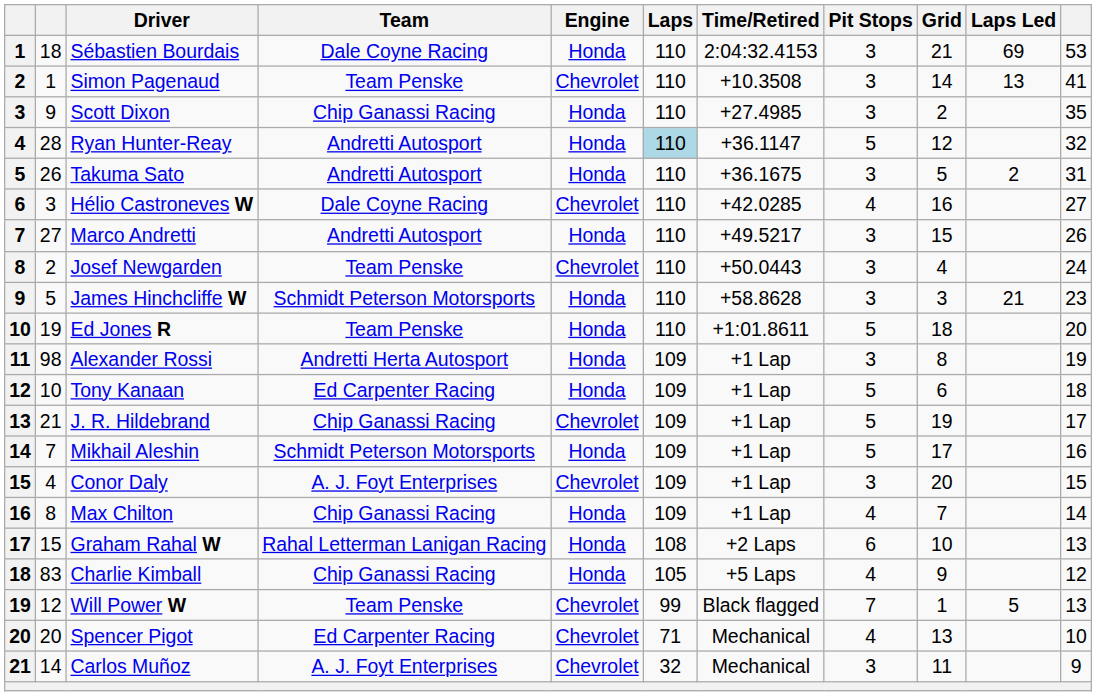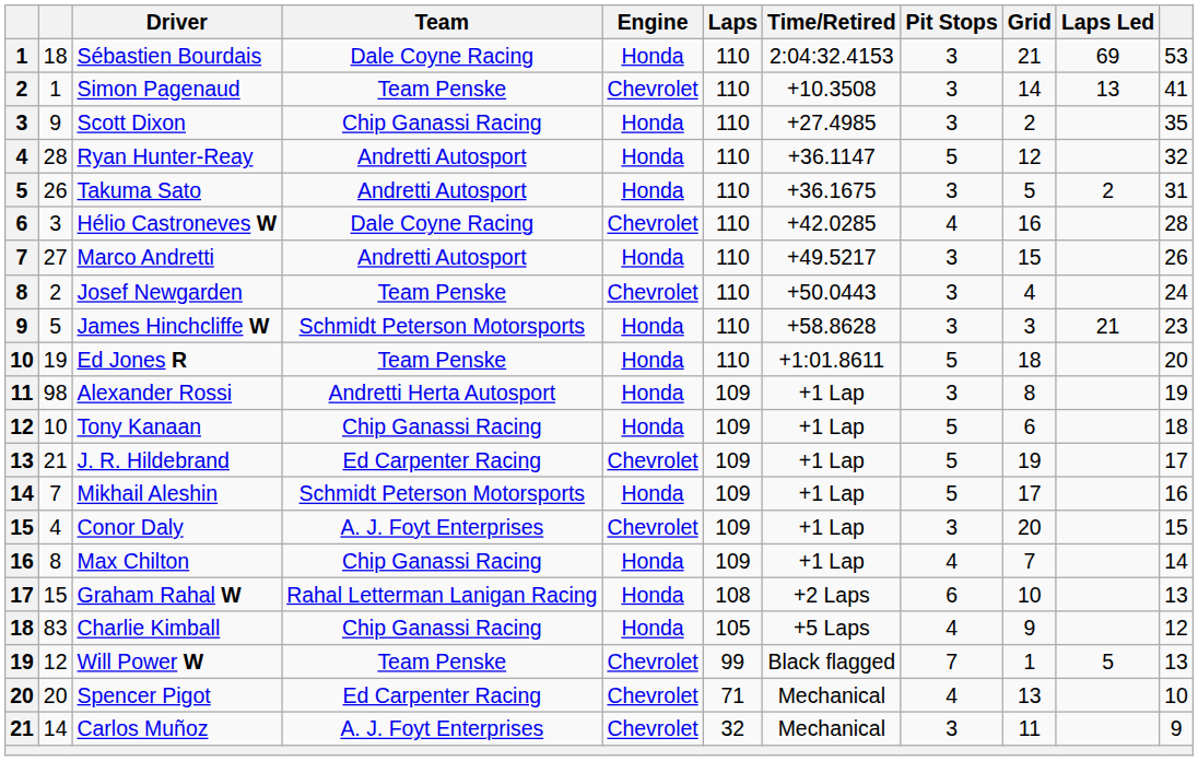 <table class="wikitable" style="text-align:center; font-size: 95%;">
 <tr>
 <th></th>
 <th></th>
 <th>Driver</th>
 <th>Team</th>
 <th>Engine</th>
 <th>Laps</th>
 <th>Time/Retired</th>
 <th>Pit Stops</th>
 <th>Grid</th>
 <th>Laps Led</th>
 <th></th>
 </tr>
 <tr>
 <th>1</th>
 <td>18</td>
 <td align="left"> <a href='#'>Sébastien Bourdais</a></td>
 <td><a href='#'>Dale Coyne Racing</a></td>
 <td><a href='#'>Honda</a></td>
 <td>110</td>
 <td>2:04:32.4153</td>
 <td>3</td>
 <td>21</td>
 <td>69</td>
 <td>53</td>
 </tr>
 <tr>
 <th>2</th>
 <td>1</td>
 <td align="left"> <a href='#'>Simon Pagenaud</a></td>
 <td><a href='#'>Team Penske</a></td>
 <td><a href='#'>Chevrolet</a></td>
 <td>110</td>
 <td>+10.3508</td>
 <td>3</td>
 <td>14</td>
 <td>13</td>
 <td>41</td>
 </tr>
 <tr>
 <th>3</th>
 <td>9</td>
 <td align="left"> <a href='#'>Scott Dixon</a></td>
 <td><a href='#'>Chip Ganassi Racing</a></td>
 <td><a href='#'>Honda</a></td>
 <td>110</td>
 <td>+27.4985</td>
 <td>3</td>
 <td>2</td>
 <td></td>
 <td>35</td>
 </tr>
 <tr>
 <th>4</th>
 <td>28</td>
 <td align="left"> <a href='#'>Ryan Hunter-Reay</a></td>
 <td><a href='#'>Andretti Autosport</a></td>
 <td><a href='#'>Honda</a></td>
-<td style="background: lightblue;">110</td>
+<td>110</td>
 <td>+36.1147</td>
 <td>5</td>
 <td>12</td>
 <td></td>
 <td>32</td>
 </tr>
 <tr>
 <th>5</th>
 <td>26</td>
 <td align="left"> <a href='#'>Takuma Sato</a></td>
 <td><a href='#'>Andretti Autosport</a></td>
 <td><a href='#'>Honda</a></td>
 <td>110</td>
 <td>+36.1675</td>
 <td>3</td>
 <td>5</td>
 <td>2</td>
 <td>31</td>
 </tr>
 <tr>
 <th>6</th>
 <td>3</td>
 <td align="left"> <a href='#'>Hélio Castroneves</a> <strong><span>W</span></strong></td>
 <td><a href='#'>Dale Coyne Racing</a></td>
 <td><a href='#'>Chevrolet</a></td>
 <td>110</td>
 <td>+42.0285</td>
 <td>4</td>
 <td>16</td>
 <td></td>
-<td>27</td>
+<td>28</td>
 </tr>
 <tr>
 <th>7</th>
 <td>27</td>
 <td align="left"> <a href='#'>Marco Andretti</a></td>
 <td><a href='#'>Andretti Autosport</a></td>
 <td><a href='#'>Honda</a></td>
 <td>110</td>
 <td>+49.5217</td>
 <td>3</td>
 <td>15</td>
 <td></td>
 <td>26</td>
 </tr>
 <tr>
 <th>8</th>
 <td>2</td>
 <td align="left"> <a href='#'>Josef Newgarden</a></td>
 <td><a href='#'>Team Penske</a></td>
 <td><a href='#'>Chevrolet</a></td>
 <td>110</td>
 <td>+50.0443</td>
 <td>3</td>
 <td>4</td>
 <td></td>
 <td>24</td>
 </tr>
 <tr>
 <th>9</th>
 <td>5</td>
 <td align="left"> <a href='#'>James Hinchcliffe</a> <strong><span>W</span></strong></td>
 <td><a href='#'>Schmidt Peterson Motorsports</a></td>
 <td><a href='#'>Honda</a></td>
 <td>110</td>
 <td>+58.8628</td>
 <td>3</td>
 <td>3</td>
 <td>21</td>
 <td>23</td>
 </tr>
 <tr>
 <th>10</th>
 <td>19</td>
 <td align="left"> <a href='#'>Ed Jones</a> <strong><span>R</span></strong></td>
 <td><a href='#'>Team Penske</a></td>
 <td><a href='#'>Honda</a></td>
 <td>110</td>
 <td>+1:01.8611</td>
 <td>5</td>
 <td>18</td>
 <td></td>
 <td>20</td>
 </tr>
 <tr>
 <th>11</th>
 <td>98</td>
 <td align="left"> <a href='#'>Alexander Rossi</a></td>
 <td><a href='#'>Andretti Herta Autosport</a></td>
 <td><a href='#'>Honda</a></td>
 <td>109</td>
 <td>+1 Lap</td>
 <td>3</td>
 <td>8</td>
 <td></td>
 <td>19</td>
 </tr>
 <tr>
 <th>12</th>
 <td>10</td>
 <td align="left"> <a href='#'>Tony Kanaan</a></td>
-<td><a href='#'>Ed Carpenter Racing</a></td>
+<td><a href='#'>Chip Ganassi Racing</a></td>
 <td><a href='#'>Honda</a></td>
 <td>109</td>
 <td>+1 Lap</td>
 <td>5</td>
 <td>6</td>
 <td></td>
 <td>18</td>
 </tr>
 <tr>
 <th>13</th>
 <td>21</td>
 <td align="left"> <a href='#'>J. R. Hildebrand</a></td>
-<td><a href='#'>Chip Ganassi Racing</a></td>
+<td><a href='#'>Ed Carpenter Racing</a></td>
 <td><a href='#'>Chevrolet</a></td>
 <td>109</td>
 <td>+1 Lap</td>
 <td>5</td>
 <td>19</td>
 <td></td>
 <td>17</td>
 </tr>
 <tr>
 <th>14</th>
 <td>7</td>
 <td align="left"> <a href='#'>Mikhail Aleshin</a></td>
 <td><a href='#'>Schmidt Peterson Motorsports</a></td>
 <td><a href='#'>Honda</a></td>
 <td>109</td>
 <td>+1 Lap</td>
 <td>5</td>
 <td>17</td>
 <td></td>
 <td>16</td>
 </tr>
 <tr>
 <th>15</th>
 <td>4</td>
 <td align="left"> <a href='#'>Conor Daly</a></td>
 <td><a href='#'>A. J. Foyt Enterprises</a></td>
 <td><a href='#'>Chevrolet</a></td>
 <td>109</td>
 <td>+1 Lap</td>
 <td>3</td>
 <td>20</td>
 <td></td>
 <td>15</td>
 </tr>
 <tr>
 <th>16</th>
 <td>8</td>
 <td align="left"> <a href='#'>Max Chilton</a></td>
 <td><a href='#'>Chip Ganassi Racing</a></td>
 <td><a href='#'>Honda</a></td>
 <td>109</td>
 <td>+1 Lap</td>
 <td>4</td>
 <td>7</td>
 <td></td>
 <td>14</td>
 </tr>
 <tr>
 <th>17</th>
 <td>15</td>
 <td align="left"> <a href='#'>Graham Rahal</a> <strong><span>W</span></strong></td>
 <td><a href='#'>Rahal Letterman Lanigan Racing</a></td>
 <td><a href='#'>Honda</a></td>
 <td>108</td>
 <td>+2 Laps</td>
 <td>6</td>
 <td>10</td>
 <td></td>
 <td>13</td>
 </tr>
 <tr>
 <th>18</th>
 <td>83</td>
 <td align="left"> <a href='#'>Charlie Kimball</a></td>
 <td><a href='#'>Chip Ganassi Racing</a></td>
 <td><a href='#'>Honda</a></td>
 <td>105</td>
 <td>+5 Laps</td>
 <td>4</td>
 <td>9</td>
 <td></td>
 <td>12</td>
 </tr>
 <tr>
 <th>19</th>
 <td>12</td>
 <td align="left"> <a href='#'>Will Power</a> <strong><span>W</span></strong></td>
 <td><a href='#'>Team Penske</a></td>
 <td><a href='#'>Chevrolet</a></td>
 <td>99</td>
 <td>Black flagged</td>
 <td>7</td>
 <td>1</td>
 <td>5</td>
 <td>13</td>
 </tr>
 <tr>
 <th>20</th>
 <td>20</td>
 <td align="left"> <a href='#'>Spencer Pigot</a></td>
 <td><a href='#'>Ed Carpenter Racing</a></td>
 <td><a href='#'>Chevrolet</a></td>
 <td>71</td>
 <td>Mechanical</td>
 <td>4</td>
 <td>13</td>
 <td></td>
 <td>10</td>
 </tr>
 <tr>
 <th>21</th>
 <td>14</td>
 <td align="left"> <a href='#'>Carlos Muñoz</a></td>
 <td><a href='#'>A. J. Foyt Enterprises</a></td>
 <td><a href='#'>Chevrolet</a></td>
 <td>32</td>
 <td>Mechanical</td>
 <td>3</td>
 <td>11</td>
 <td></td>
 <td>9</td>
 </tr>
 <tr>
 <th colspan=11></th>
 </tr>
 </table>
